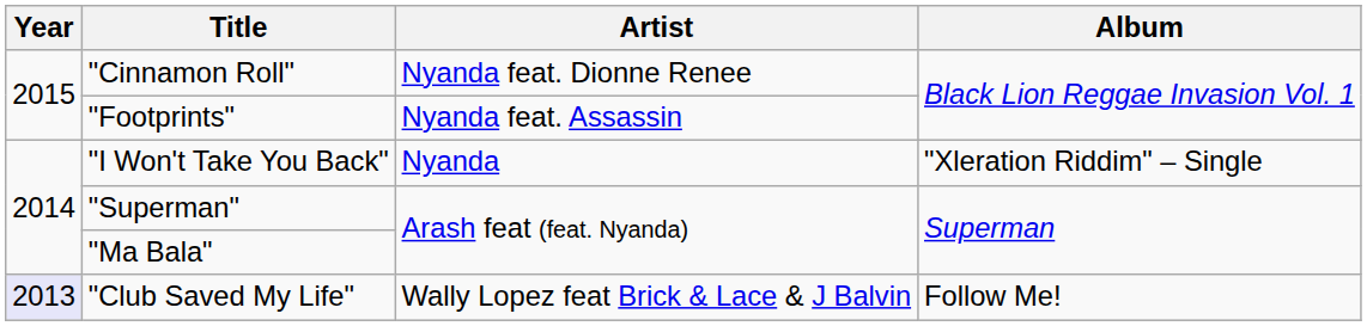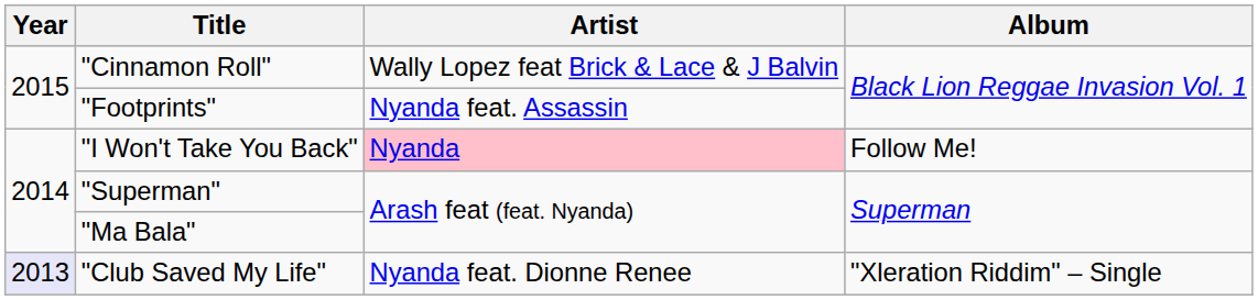 <table class="wikitable">
 <tr>
 <th>Year</th>
 <th>Title</th>
 <th>Artist</th>
 <th>Album</th>
 </tr>
 <tr>
 <td rowspan=2>2015</td>
 <td>"Cinnamon Roll"</td>
-<td><a href='#'>Nyanda</a> feat. Dionne Renee</td>
+<td>Wally Lopez feat <a href='#'>Brick & Lace</a> & <a href='#'>J Balvin</a></td>
 <td rowspan=2><em> <a href='#'>Black Lion Reggae Invasion Vol. 1</a></em></td>
 </tr>
 <tr>
 <td>"Footprints"</td>
 <td><a href='#'>Nyanda</a> feat. <a href='#'>Assassin</a></td>
 </tr>
 <tr>
 <td rowspan = 3>2014</td>
 <td>"I Won't Take You Back"</td>
-<td><a href='#'>Nyanda</a></td>
-<td>"Xleration Riddim" – Single</td>
+<td style="background: pink;"><a href='#'>Nyanda</a></td>
+<td>Follow Me!</td>
 </tr>
 <tr>
 <td>"Superman"</td>
 <td rowspan=2><a href='#'>Arash</a> feat <small>(feat. Nyanda)</small></td>
 <td rowspan=2><em> <a href='#'>Superman</a> </em></td>
 </tr>
 <tr>
 <td>"Ma Bala"</td>
 </tr>
 <tr>
 <td style="background: lavender;">2013</td>
 <td>"Club Saved My Life"</td>
-<td>Wally Lopez feat <a href='#'>Brick & Lace</a> & <a href='#'>J Balvin</a></td>
-<td>Follow Me!</td>
+<td><a href='#'>Nyanda</a> feat. Dionne Renee</td>
+<td>"Xleration Riddim" – Single</td>
 </tr>
 </table>
